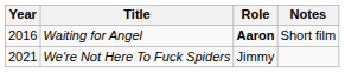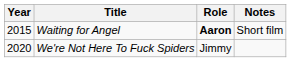 <table class="wikitable sortable">
 <tr>
 <th>Year</th>
 <th>Title</th>
 <th>Role</th>
 <th class="unsortable">Notes</th>
 </tr>
 <tr>
-<td>2016</td>
+<td>2015</td>
 <td><em>Waiting for Angel</em></td>
 <td><strong>Aaron</strong></td>
 <td>Short film</td>
 </tr>
 <tr>
-<td>2021</td>
+<td>2020</td>
 <td><em>We're Not Here To Fuck Spiders</em></td>
 <td>Jimmy</td>
 <td></td>
 </tr>
 </table>
